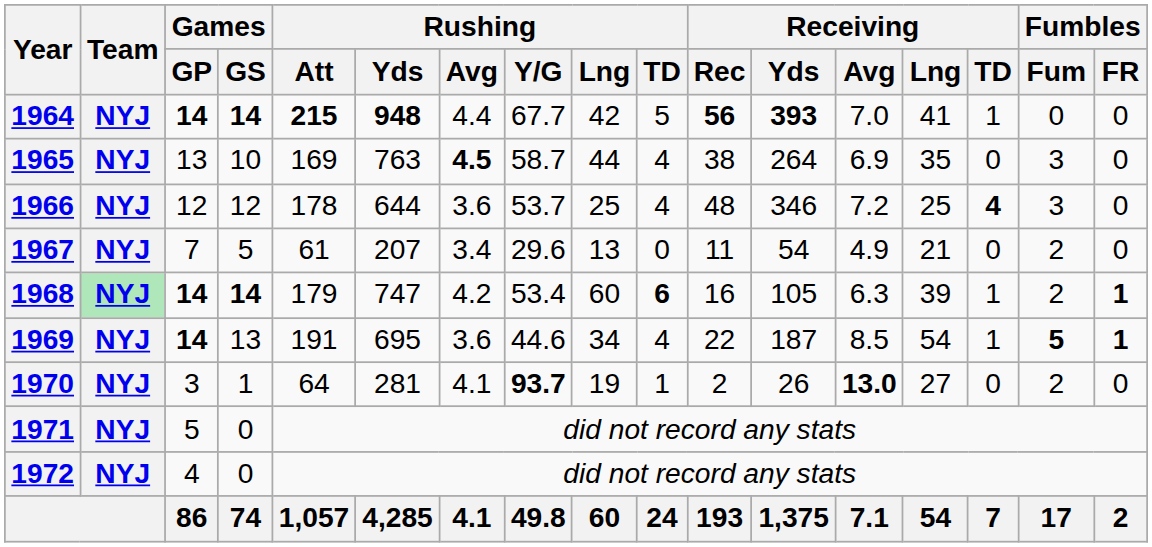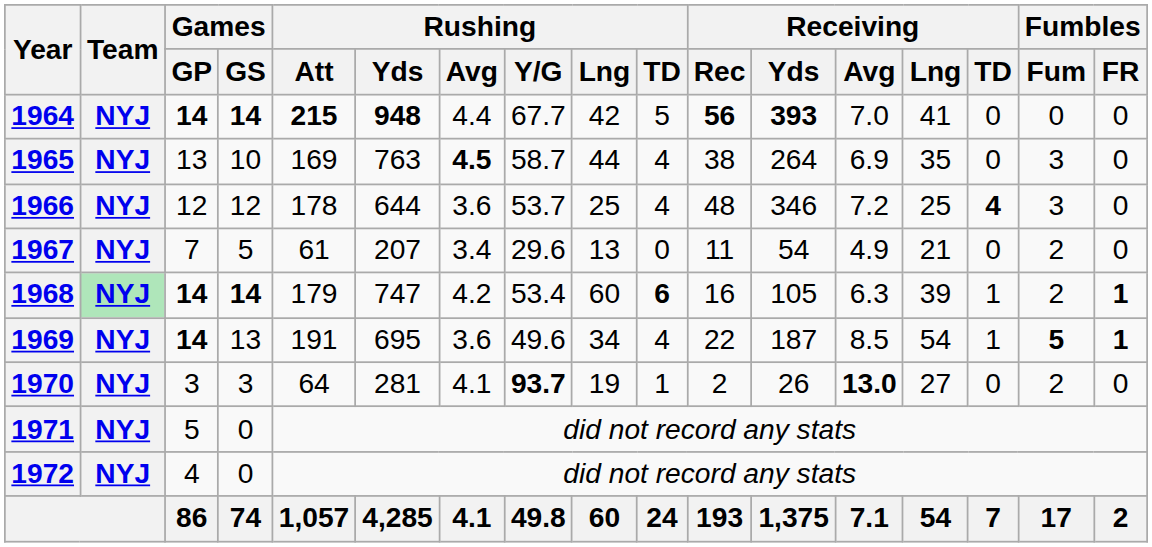 <table class= "wikitable" style="text-align:center;">
 <tr>
 <th rowspan="2">Year</th>
 <th rowspan="2">Team</th>
 <th colspan="2">Games</th>
 <th colspan="6">Rushing</th>
 <th colspan="5">Receiving</th>
 <th colspan="2">Fumbles</th>
 </tr>
 <tr>
 <th>GP</th>
 <th>GS</th>
 <th>Att</th>
 <th>Yds</th>
 <th>Avg</th>
 <th>Y/G</th>
 <th>Lng</th>
 <th>TD</th>
 <th>Rec</th>
 <th>Yds</th>
 <th>Avg</th>
 <th>Lng</th>
 <th>TD</th>
 <th>Fum</th>
 <th>FR</th>
 </tr>
 <tr>
 <th><a href='#'>1964</a></th>
 <th><a href='#'>NYJ</a></th>
 <td><strong>14</strong></td>
 <td><strong>14</strong></td>
 <td><strong>215</strong></td>
 <td><strong>948</strong></td>
 <td>4.4</td>
 <td>67.7</td>
 <td>42</td>
 <td>5</td>
 <td><strong>56</strong></td>
 <td><strong>393</strong></td>
 <td>7.0</td>
 <td>41</td>
-<td>1</td>
+<td>0</td>
 <td>0</td>
 <td>0</td>
 </tr>
 <tr>
 <th><a href='#'>1965</a></th>
 <th><a href='#'>NYJ</a></th>
 <td>13</td>
 <td>10</td>
 <td>169</td>
 <td>763</td>
 <td><strong>4.5</strong></td>
 <td>58.7</td>
 <td>44</td>
 <td>4</td>
 <td>38</td>
 <td>264</td>
 <td>6.9</td>
 <td>35</td>
 <td>0</td>
 <td>3</td>
 <td>0</td>
 </tr>
 <tr>
 <th><a href='#'>1966</a></th>
 <th><a href='#'>NYJ</a></th>
 <td>12</td>
 <td>12</td>
 <td>178</td>
 <td>644</td>
 <td>3.6</td>
 <td>53.7</td>
 <td>25</td>
 <td>4</td>
 <td>48</td>
 <td>346</td>
 <td>7.2</td>
 <td>25</td>
 <td><strong>4</strong></td>
 <td>3</td>
 <td>0</td>
 </tr>
 <tr>
 <th><a href='#'>1967</a></th>
 <th><a href='#'>NYJ</a></th>
 <td>7</td>
 <td>5</td>
 <td>61</td>
 <td>207</td>
 <td>3.4</td>
 <td>29.6</td>
 <td>13</td>
 <td>0</td>
 <td>11</td>
 <td>54</td>
 <td>4.9</td>
 <td>21</td>
 <td>0</td>
 <td>2</td>
 <td>0</td>
 </tr>
 <tr>
 <th><a href='#'>1968</a></th>
 <th style="background:#afe6ba;"><a href='#'>NYJ</a></th>
 <td><strong>14</strong></td>
 <td><strong>14</strong></td>
 <td>179</td>
 <td>747</td>
 <td>4.2</td>
 <td>53.4</td>
 <td>60</td>
 <td><strong>6</strong></td>
 <td>16</td>
 <td>105</td>
 <td>6.3</td>
 <td>39</td>
 <td>1</td>
 <td>2</td>
 <td><strong>1</strong></td>
 </tr>
 <tr>
 <th><a href='#'>1969</a></th>
 <th><a href='#'>NYJ</a></th>
 <td><strong>14</strong></td>
 <td>13</td>
 <td>191</td>
 <td>695</td>
 <td>3.6</td>
-<td>44.6</td>
+<td>49.6</td>
 <td>34</td>
 <td>4</td>
 <td>22</td>
 <td>187</td>
 <td>8.5</td>
 <td>54</td>
 <td>1</td>
 <td><strong>5</strong></td>
 <td><strong>1</strong></td>
 </tr>
 <tr>
 <th><a href='#'>1970</a></th>
 <th><a href='#'>NYJ</a></th>
 <td>3</td>
-<td>1</td>
+<td>3</td>
 <td>64</td>
 <td>281</td>
 <td>4.1</td>
 <td><strong>93.7</strong></td>
 <td>19</td>
 <td>1</td>
 <td>2</td>
 <td>26</td>
 <td><strong>13.0</strong></td>
 <td>27</td>
 <td>0</td>
 <td>2</td>
 <td>0</td>
 </tr>
 <tr>
 <th><a href='#'>1971</a></th>
 <th><a href='#'>NYJ</a></th>
 <td>5</td>
 <td>0</td>
 <td colspan="13"><em>did not record any stats</em></td>
 </tr>
 <tr>
 <th><a href='#'>1972</a></th>
 <th><a href='#'>NYJ</a></th>
 <td>4</td>
 <td>0</td>
 <td colspan="13"><em>did not record any stats</em></td>
 </tr>
 <tr>
 <th colspan="2"></th>
 <th>86</th>
 <th>74</th>
 <th>1,057</th>
 <th>4,285</th>
 <th>4.1</th>
 <th>49.8</th>
 <th>60</th>
 <th>24</th>
 <th>193</th>
 <th>1,375</th>
 <th>7.1</th>
 <th>54</th>
 <th>7</th>
 <th>17</th>
 <th>2</th>
 </tr>
 </table>
